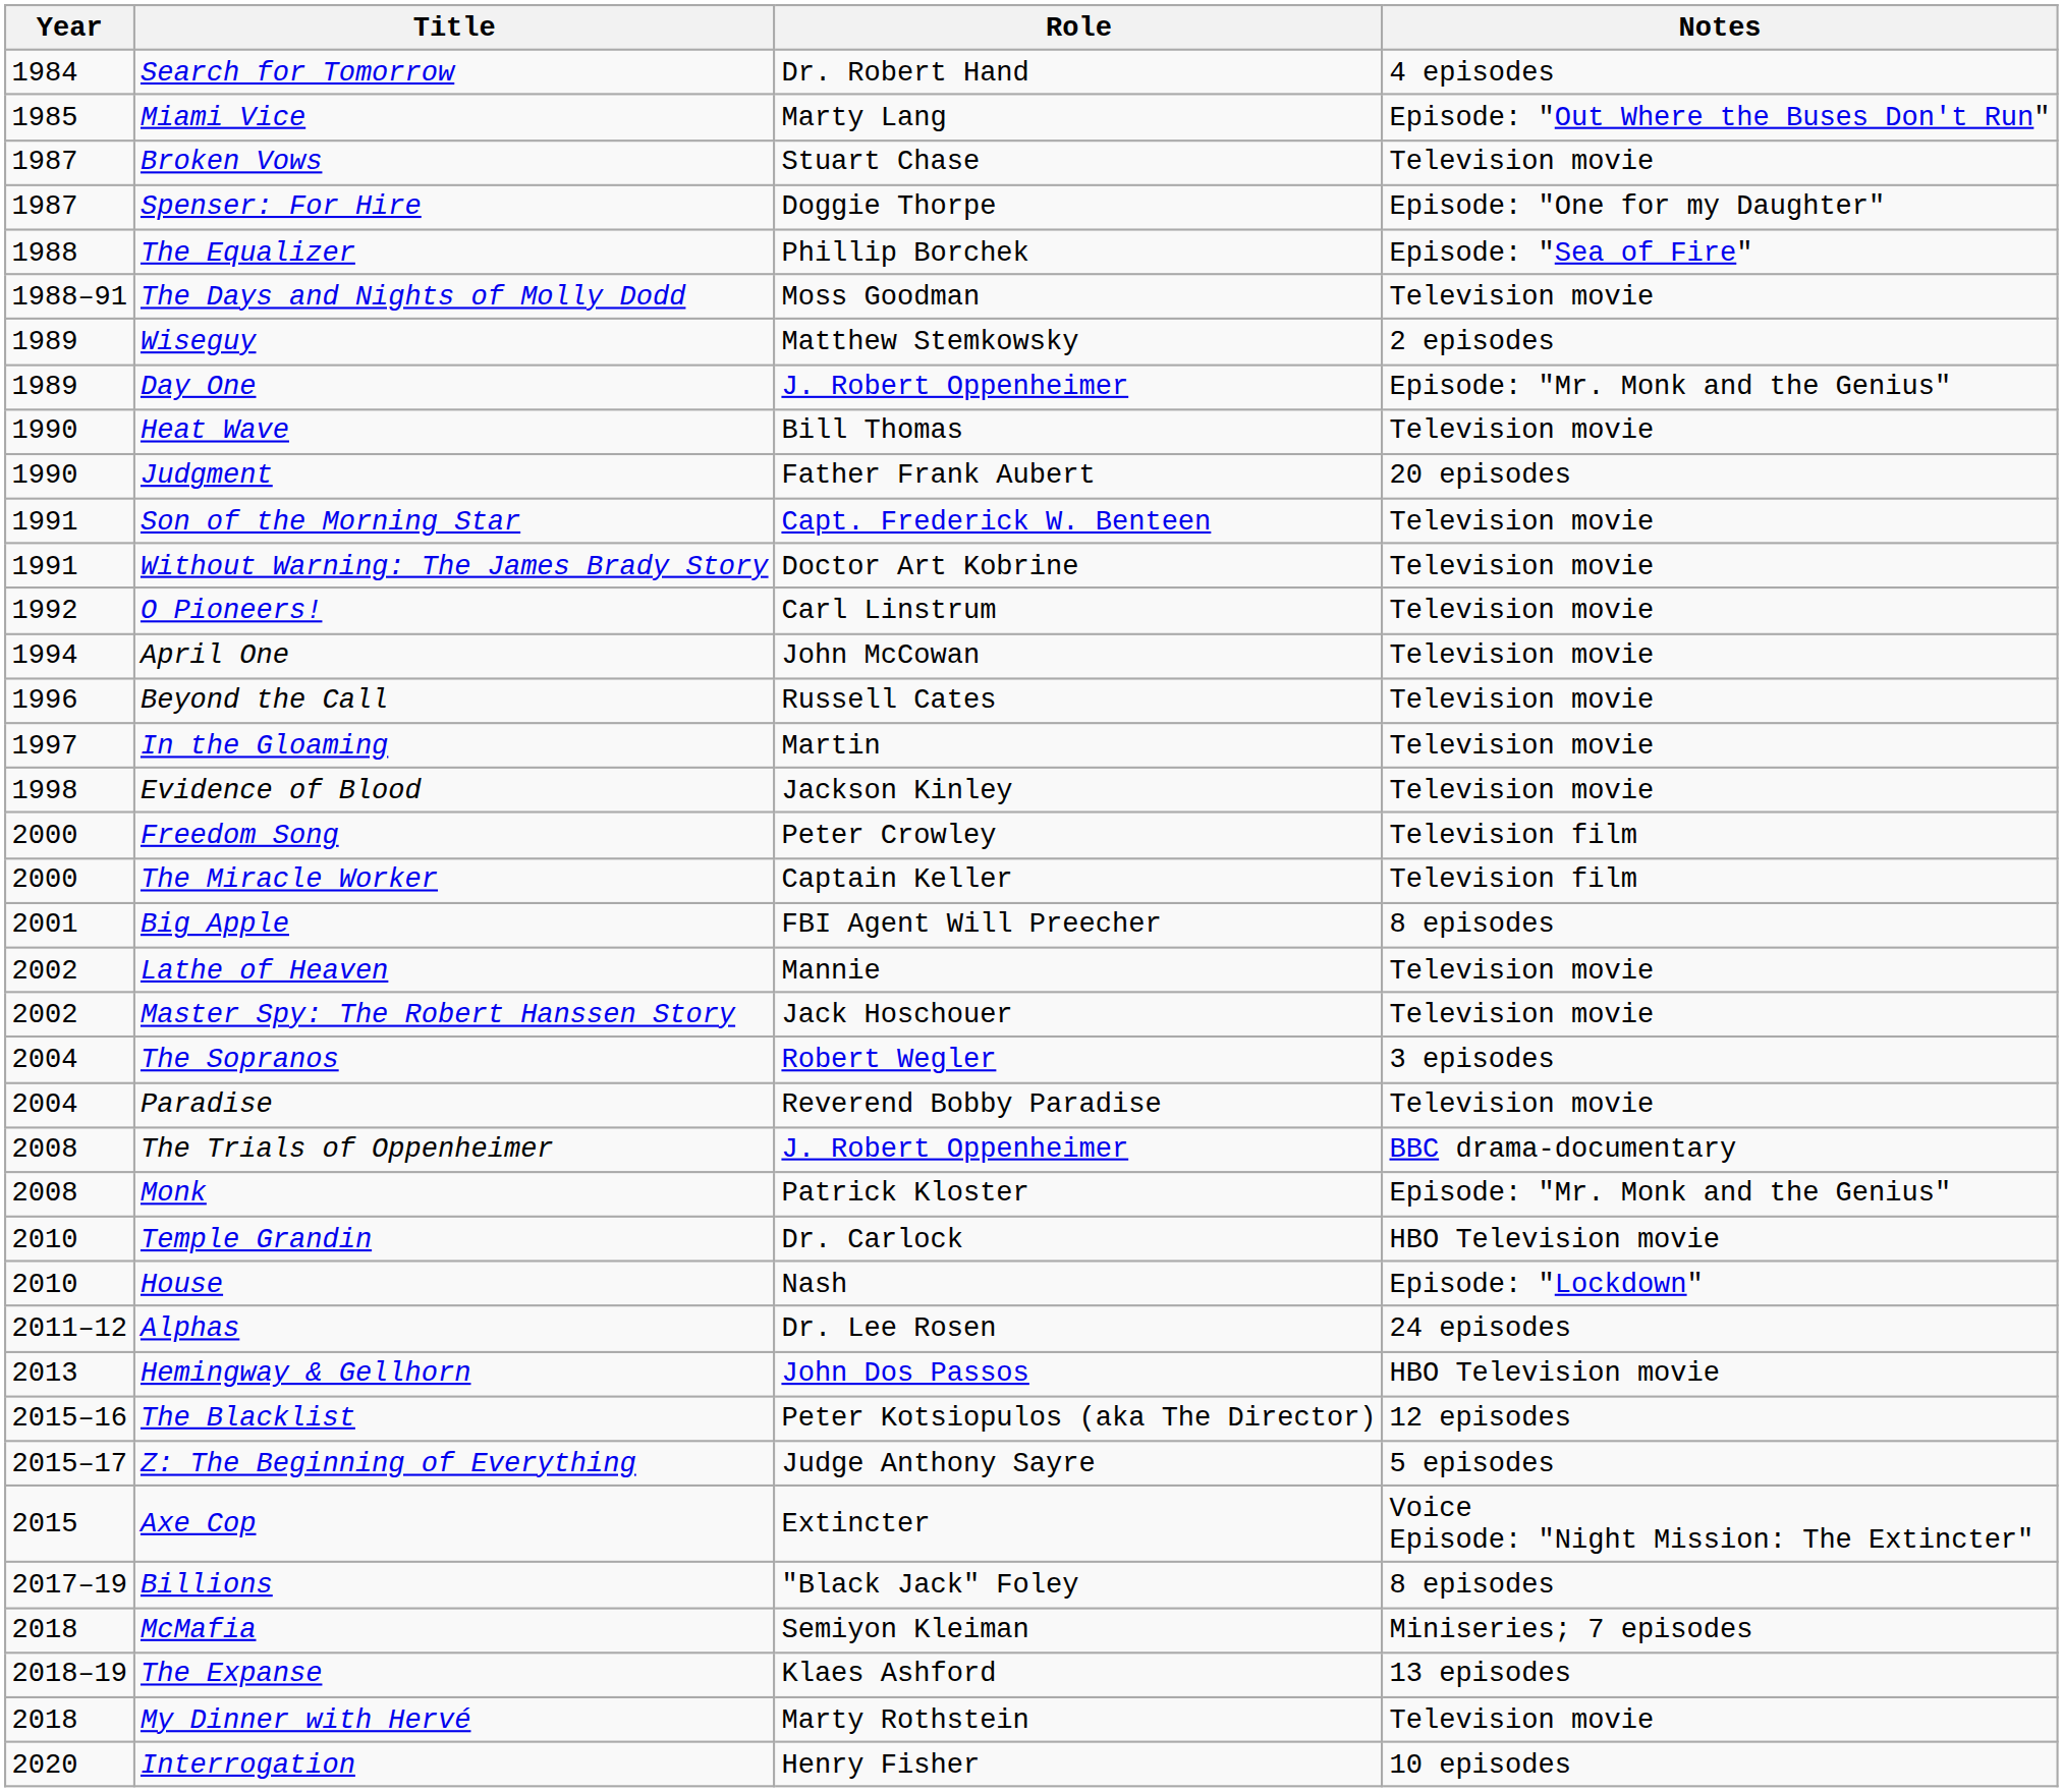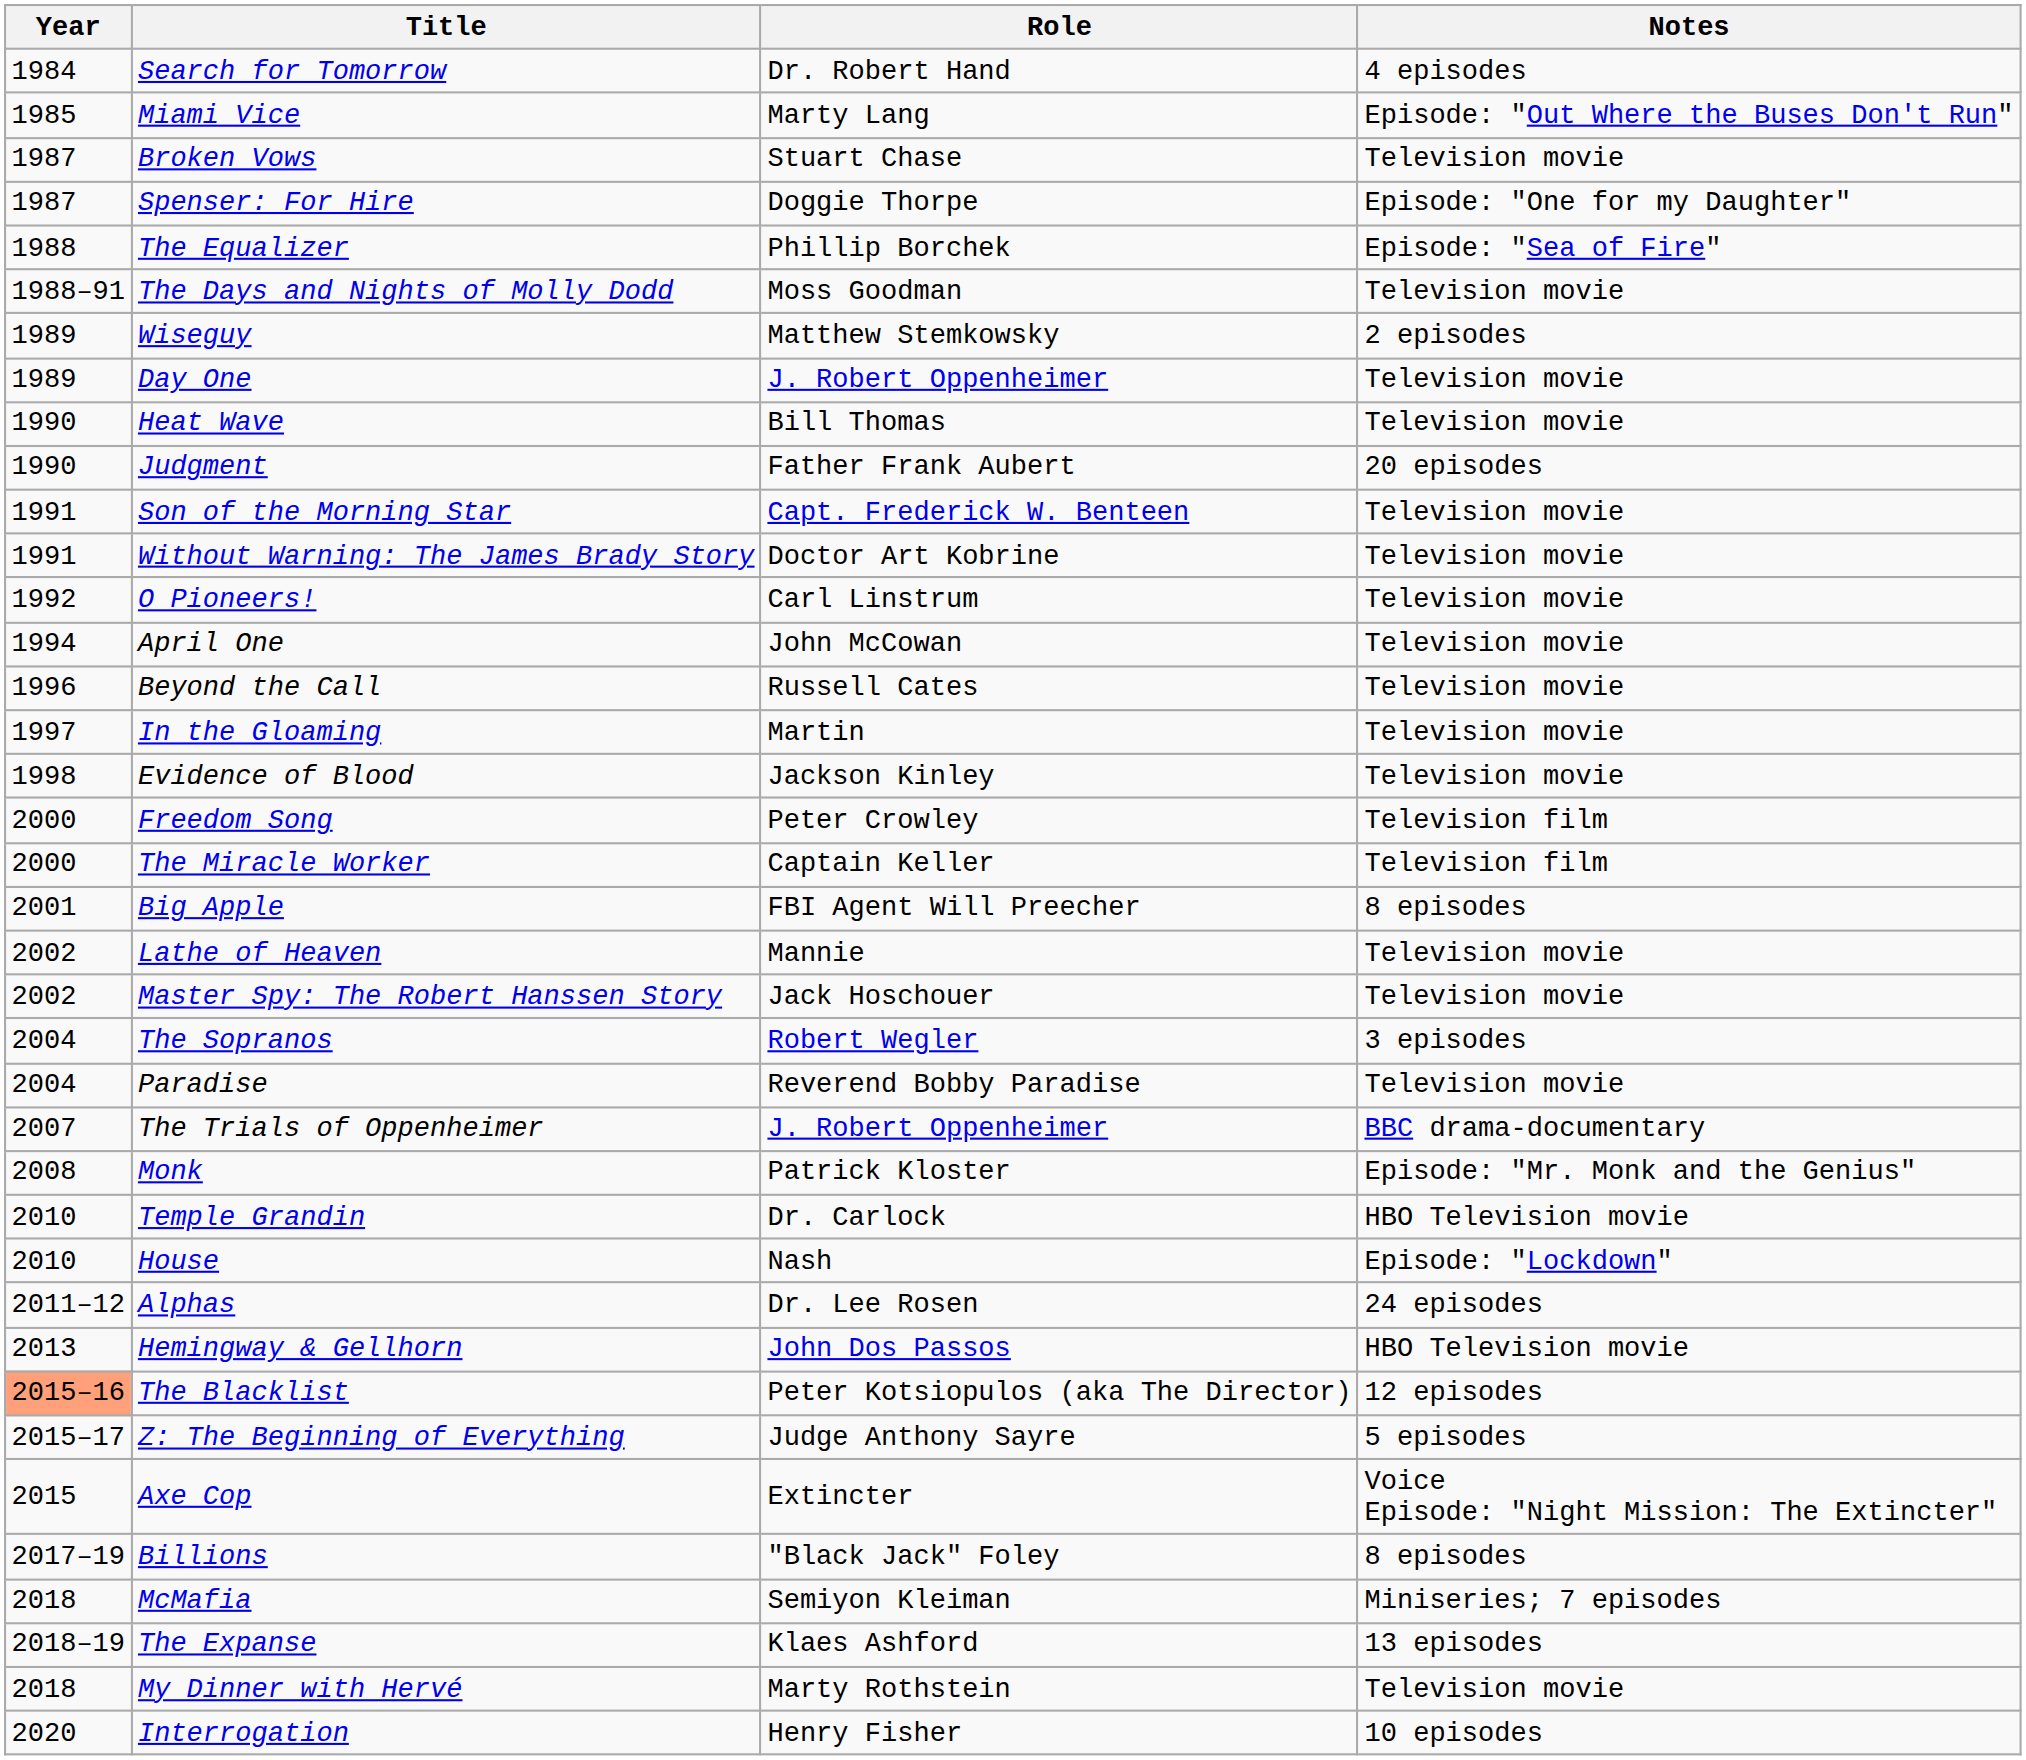 <table class="wikitable sortable">
 <tr>
 <th>Year</th>
 <th>Title</th>
 <th>Role</th>
 <th>Notes</th>
 </tr>
 <tr>
 <td>1984</td>
 <td><em><a href='#'>Search for Tomorrow</a></em></td>
 <td>Dr. Robert Hand</td>
 <td>4 episodes</td>
 </tr>
 <tr>
 <td>1985</td>
 <td><em><a href='#'>Miami Vice</a></em></td>
 <td>Marty Lang</td>
 <td>Episode: "<a href='#'>Out Where the Buses Don't Run</a>"</td>
 </tr>
 <tr>
 <td>1987</td>
 <td><em><a href='#'>Broken Vows</a></em></td>
 <td>Stuart Chase</td>
 <td>Television movie</td>
 </tr>
 <tr>
 <td>1987</td>
 <td><em><a href='#'>Spenser: For Hire</a></em></td>
 <td>Doggie Thorpe</td>
 <td>Episode: "One for my Daughter"</td>
 </tr>
 <tr>
 <td>1988</td>
 <td><em><a href='#'>The Equalizer</a></em></td>
 <td>Phillip Borchek</td>
 <td>Episode: "<a href='#'>Sea of Fire</a>"</td>
 </tr>
 <tr>
 <td>1988–91</td>
 <td><em><a href='#'>The Days and Nights of Molly Dodd</a></em></td>
 <td>Moss Goodman</td>
 <td>Television movie</td>
 </tr>
 <tr>
 <td>1989</td>
 <td><em><a href='#'>Wiseguy</a></em></td>
 <td>Matthew Stemkowsky</td>
 <td>2 episodes</td>
 </tr>
 <tr>
 <td>1989</td>
 <td><em><a href='#'>Day One</a></em></td>
 <td><a href='#'>J. Robert Oppenheimer</a></td>
-<td>Episode: "Mr. Monk and the Genius"</td>
+<td>Television movie</td>
 </tr>
 <tr>
 <td>1990</td>
 <td><em><a href='#'>Heat Wave</a></em></td>
 <td>Bill Thomas</td>
 <td>Television movie</td>
 </tr>
 <tr>
 <td>1990</td>
 <td><em><a href='#'>Judgment</a></em></td>
 <td>Father Frank Aubert</td>
 <td>20 episodes</td>
 </tr>
 <tr>
 <td>1991</td>
 <td><em><a href='#'>Son of the Morning Star</a></em></td>
 <td><a href='#'>Capt. Frederick W. Benteen</a></td>
 <td>Television movie</td>
 </tr>
 <tr>
 <td>1991</td>
 <td><em><a href='#'>Without Warning: The James Brady Story</a></em></td>
 <td>Doctor Art Kobrine</td>
 <td>Television movie</td>
 </tr>
 <tr>
 <td>1992</td>
 <td><em><a href='#'>O Pioneers!</a></em></td>
 <td>Carl Linstrum</td>
 <td>Television movie</td>
 </tr>
 <tr>
 <td>1994</td>
 <td><em>April One</em></td>
 <td>John McCowan</td>
 <td>Television movie</td>
 </tr>
 <tr>
 <td>1996</td>
 <td><em>Beyond the Call</em></td>
 <td>Russell Cates</td>
 <td>Television movie</td>
 </tr>
 <tr>
 <td>1997</td>
 <td><em><a href='#'>In the Gloaming</a></em></td>
 <td>Martin</td>
 <td>Television movie</td>
 </tr>
 <tr>
 <td>1998</td>
 <td><em>Evidence of Blood</em></td>
 <td>Jackson Kinley</td>
 <td>Television movie</td>
 </tr>
 <tr>
 <td>2000</td>
 <td><em><a href='#'>Freedom Song</a></em></td>
 <td>Peter Crowley</td>
 <td>Television film</td>
 </tr>
 <tr>
 <td>2000</td>
 <td><em><a href='#'>The Miracle Worker</a></em></td>
 <td>Captain Keller</td>
 <td>Television film</td>
 </tr>
 <tr>
 <td>2001</td>
 <td><em><a href='#'>Big Apple</a></em></td>
 <td>FBI Agent Will Preecher</td>
 <td>8 episodes</td>
 </tr>
 <tr>
 <td>2002</td>
 <td><em><a href='#'>Lathe of Heaven</a></em></td>
 <td>Mannie</td>
 <td>Television movie</td>
 </tr>
 <tr>
 <td>2002</td>
 <td><em><a href='#'>Master Spy: The Robert Hanssen Story</a></em></td>
 <td>Jack Hoschouer</td>
 <td>Television movie</td>
 </tr>
 <tr>
 <td>2004</td>
 <td><em><a href='#'>The Sopranos</a></em></td>
 <td><a href='#'>Robert Wegler</a></td>
 <td>3 episodes</td>
 </tr>
 <tr>
 <td>2004</td>
 <td><em>Paradise</em></td>
 <td>Reverend Bobby Paradise</td>
 <td>Television movie</td>
 </tr>
 <tr>
-<td>2008</td>
+<td>2007</td>
 <td><em>The Trials of Oppenheimer</em></td>
 <td><a href='#'>J. Robert Oppenheimer</a></td>
 <td><a href='#'>BBC</a> drama-documentary</td>
 </tr>
 <tr>
 <td>2008</td>
 <td><em><a href='#'>Monk</a></em></td>
 <td>Patrick Kloster</td>
 <td>Episode: "Mr. Monk and the Genius"</td>
 </tr>
 <tr>
 <td>2010</td>
 <td><em><a href='#'>Temple Grandin</a></em></td>
 <td>Dr. Carlock</td>
 <td>HBO Television movie</td>
 </tr>
 <tr>
 <td>2010</td>
 <td><em><a href='#'>House</a></em></td>
 <td>Nash</td>
 <td>Episode: "<a href='#'>Lockdown</a>"</td>
 </tr>
 <tr>
 <td>2011–12</td>
 <td><em><a href='#'>Alphas</a></em></td>
 <td>Dr. Lee Rosen</td>
 <td>24 episodes</td>
 </tr>
 <tr>
 <td>2013</td>
 <td><em><a href='#'>Hemingway & Gellhorn</a></em></td>
 <td><a href='#'>John Dos Passos</a></td>
 <td>HBO Television movie</td>
 </tr>
 <tr>
-<td>2015–16</td>
+<td style="background: lightsalmon;">2015–16</td>
 <td><em><a href='#'>The Blacklist</a></em></td>
 <td>Peter Kotsiopulos (aka The Director)</td>
 <td>12 episodes</td>
 </tr>
 <tr>
 <td>2015–17</td>
 <td><em><a href='#'>Z: The Beginning of Everything</a></em></td>
 <td>Judge Anthony Sayre</td>
 <td>5 episodes</td>
 </tr>
 <tr>
 <td>2015</td>
 <td><em><a href='#'>Axe Cop</a></em></td>
 <td>Extincter</td>
 <td>Voice<br>Episode: "Night Mission: The Extincter"</td>
 </tr>
 <tr>
 <td>2017–19</td>
 <td><em><a href='#'>Billions</a></em></td>
 <td>"Black Jack" Foley</td>
 <td>8 episodes</td>
 </tr>
 <tr>
 <td>2018</td>
 <td><em><a href='#'>McMafia</a></em></td>
 <td>Semiyon Kleiman</td>
 <td>Miniseries; 7 episodes</td>
 </tr>
 <tr>
 <td>2018–19</td>
 <td><em><a href='#'>The Expanse</a></em></td>
 <td>Klaes Ashford</td>
 <td>13 episodes</td>
 </tr>
 <tr>
 <td>2018</td>
 <td><em><a href='#'>My Dinner with Hervé</a></em></td>
 <td>Marty Rothstein</td>
 <td>Television movie</td>
 </tr>
 <tr>
 <td>2020</td>
 <td><em><a href='#'>Interrogation</a></em></td>
 <td>Henry Fisher</td>
 <td>10 episodes</td>
 </tr>
 </table>
